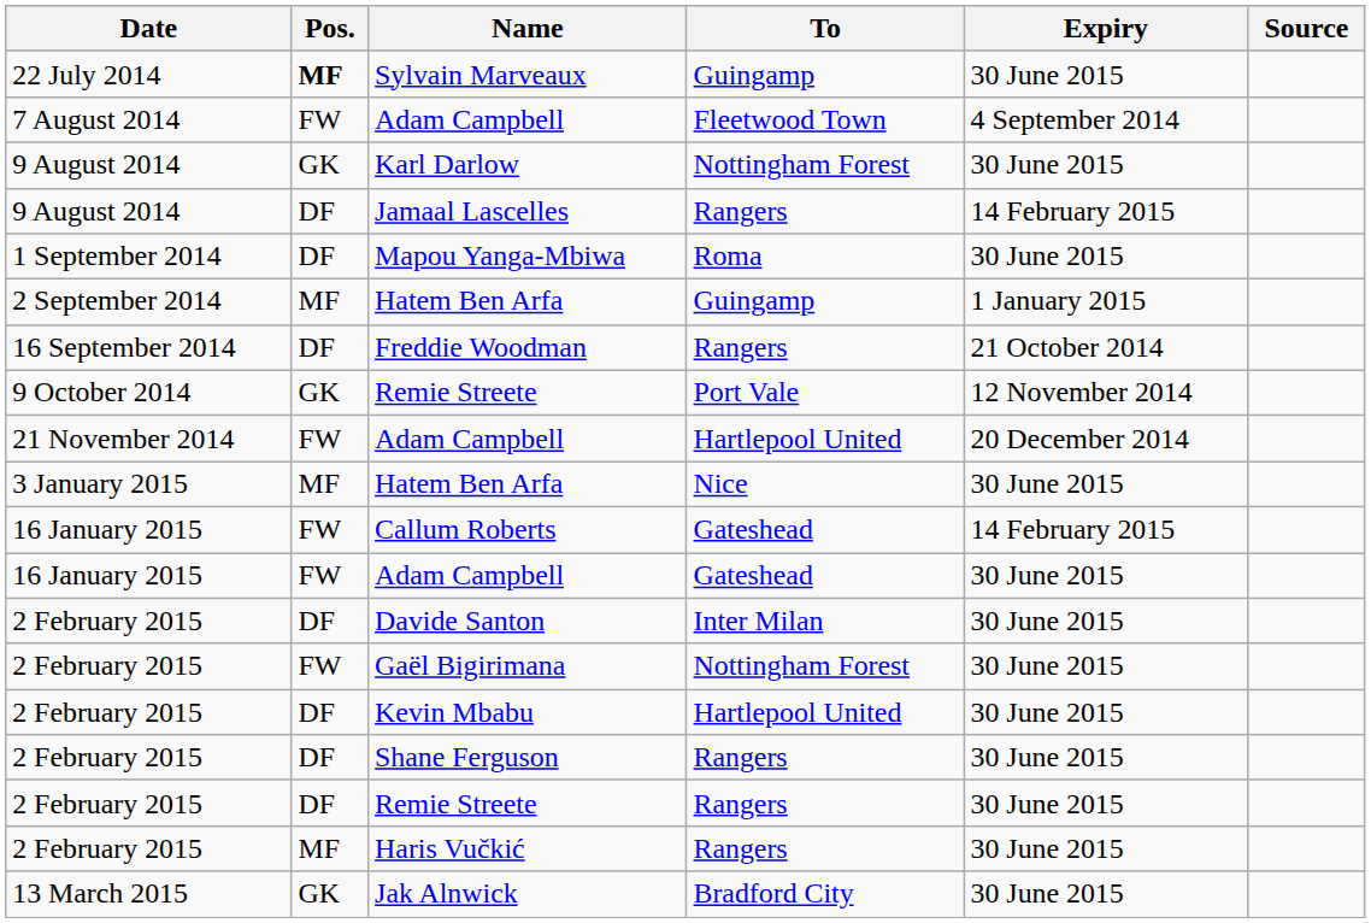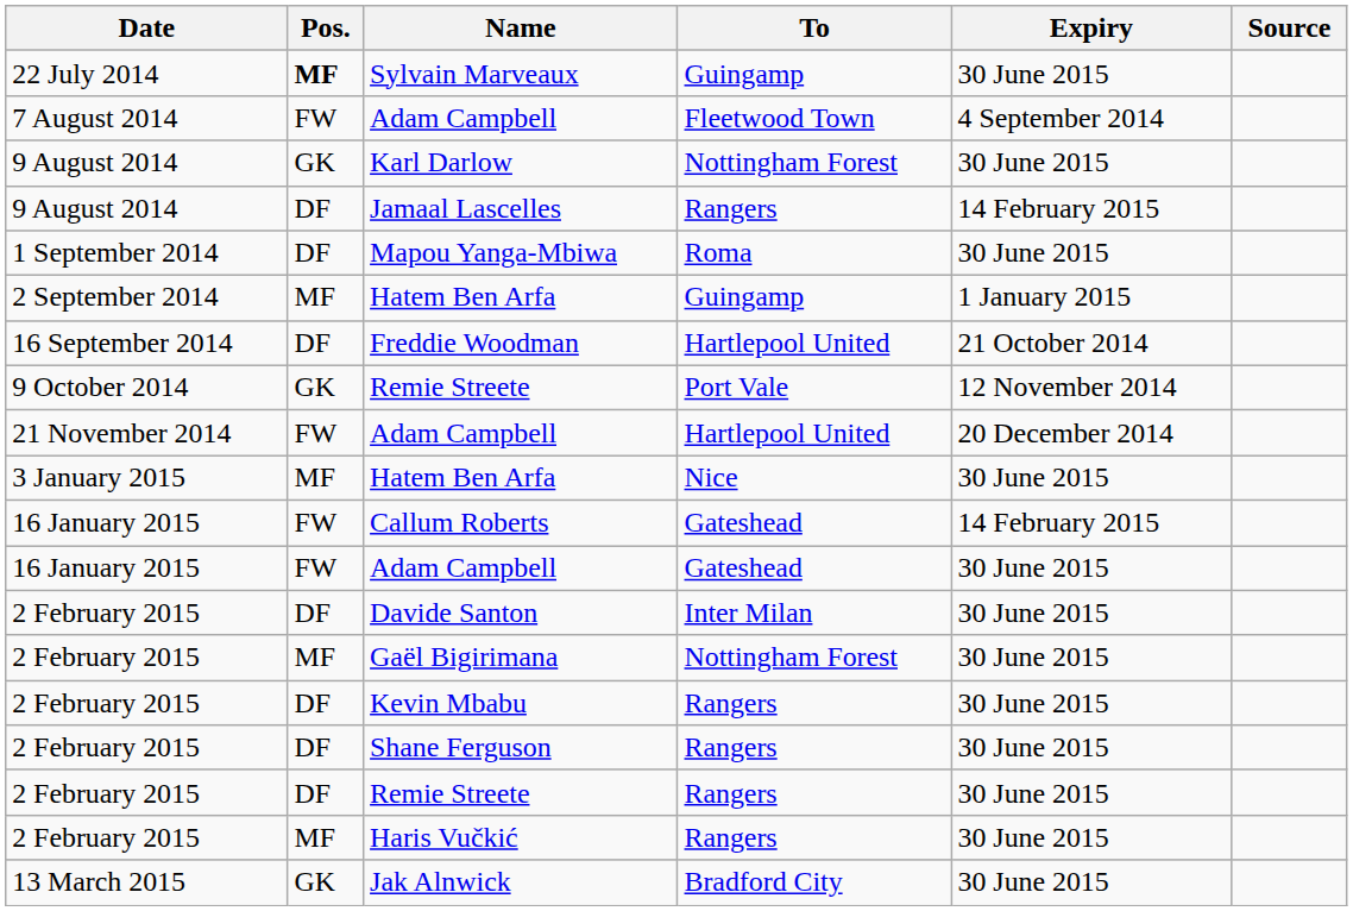 <table class="wikitable" style="width:60%;">
 <tr>
 <th>Date</th>
 <th>Pos.</th>
 <th>Name</th>
 <th>To</th>
 <th>Expiry</th>
 <th>Source</th>
 </tr>
 <tr>
 <td>22 July 2014</td>
 <td><strong>MF</strong></td>
 <td> <a href='#'>Sylvain Marveaux</a></td>
 <td> <a href='#'>Guingamp</a></td>
 <td>30 June 2015</td>
 <td></td>
 </tr>
 <tr>
 <td>7 August 2014</td>
 <td>FW</td>
 <td> <a href='#'>Adam Campbell</a></td>
 <td> <a href='#'>Fleetwood Town</a></td>
 <td>4 September 2014</td>
 <td></td>
 </tr>
 <tr>
 <td>9 August 2014</td>
 <td>GK</td>
 <td> <a href='#'>Karl Darlow</a></td>
 <td> <a href='#'>Nottingham Forest</a></td>
 <td>30 June 2015</td>
 <td></td>
 </tr>
 <tr>
 <td>9 August 2014</td>
 <td>DF</td>
 <td> <a href='#'>Jamaal Lascelles</a></td>
 <td> <a href='#'>Rangers</a></td>
 <td>14 February 2015</td>
 <td></td>
 </tr>
 <tr>
 <td>1 September 2014</td>
 <td>DF</td>
 <td> <a href='#'>Mapou Yanga-Mbiwa</a></td>
 <td> <a href='#'>Roma</a></td>
 <td>30 June 2015</td>
 <td></td>
 </tr>
 <tr>
 <td>2 September 2014</td>
 <td>MF</td>
 <td> <a href='#'>Hatem Ben Arfa</a></td>
 <td> <a href='#'>Guingamp</a></td>
 <td>1 January 2015</td>
 <td></td>
 </tr>
 <tr>
 <td>16 September 2014</td>
 <td>DF</td>
 <td> <a href='#'>Freddie Woodman</a></td>
-<td> <a href='#'>Rangers</a></td>
+<td> <a href='#'>Hartlepool United</a></td>
 <td>21 October 2014</td>
 <td></td>
 </tr>
 <tr>
 <td>9 October 2014</td>
 <td>GK</td>
 <td> <a href='#'>Remie Streete</a></td>
 <td> <a href='#'>Port Vale</a></td>
 <td>12 November 2014</td>
 <td></td>
 </tr>
 <tr>
 <td>21 November 2014</td>
 <td>FW</td>
 <td> <a href='#'>Adam Campbell</a></td>
 <td> <a href='#'>Hartlepool United</a></td>
 <td>20 December 2014</td>
 <td></td>
 </tr>
 <tr>
 <td>3 January 2015</td>
 <td>MF</td>
 <td> <a href='#'>Hatem Ben Arfa</a></td>
 <td> <a href='#'>Nice</a></td>
 <td>30 June 2015</td>
 <td></td>
 </tr>
 <tr>
 <td>16 January 2015</td>
 <td>FW</td>
 <td> <a href='#'>Callum Roberts</a></td>
 <td> <a href='#'>Gateshead</a></td>
 <td>14 February 2015</td>
 <td></td>
 </tr>
 <tr>
 <td>16 January 2015</td>
 <td>FW</td>
 <td> <a href='#'>Adam Campbell</a></td>
 <td> <a href='#'>Gateshead</a></td>
 <td>30 June 2015</td>
 <td></td>
 </tr>
 <tr>
 <td>2 February 2015</td>
 <td>DF</td>
 <td> <a href='#'>Davide Santon</a></td>
 <td> <a href='#'>Inter Milan</a></td>
 <td>30 June 2015</td>
 <td></td>
 </tr>
 <tr>
 <td>2 February 2015</td>
-<td>FW</td>
+<td>MF</td>
 <td> <a href='#'>Gaël Bigirimana</a></td>
 <td> <a href='#'>Nottingham Forest</a></td>
 <td>30 June 2015</td>
 <td></td>
 </tr>
 <tr>
 <td>2 February 2015</td>
 <td>DF</td>
 <td> <a href='#'>Kevin Mbabu</a></td>
-<td> <a href='#'>Hartlepool United</a></td>
+<td> <a href='#'>Rangers</a></td>
 <td>30 June 2015</td>
 <td></td>
 </tr>
 <tr>
 <td>2 February 2015</td>
 <td>DF</td>
 <td> <a href='#'>Shane Ferguson</a></td>
 <td> <a href='#'>Rangers</a></td>
 <td>30 June 2015</td>
 <td></td>
 </tr>
 <tr>
 <td>2 February 2015</td>
 <td>DF</td>
 <td> <a href='#'>Remie Streete</a></td>
 <td> <a href='#'>Rangers</a></td>
 <td>30 June 2015</td>
 <td></td>
 </tr>
 <tr>
 <td>2 February 2015</td>
 <td>MF</td>
 <td> <a href='#'>Haris Vučkić</a></td>
 <td> <a href='#'>Rangers</a></td>
 <td>30 June 2015</td>
 <td></td>
 </tr>
 <tr>
 <td>13 March 2015</td>
 <td>GK</td>
 <td> <a href='#'>Jak Alnwick</a></td>
 <td> <a href='#'>Bradford City</a></td>
 <td>30 June 2015</td>
 <td></td>
 </tr>
 </table>
